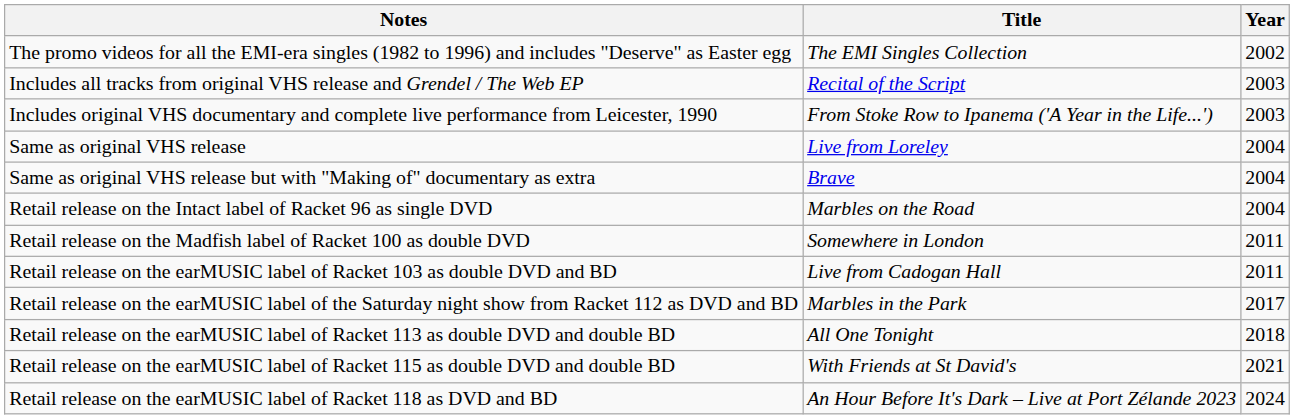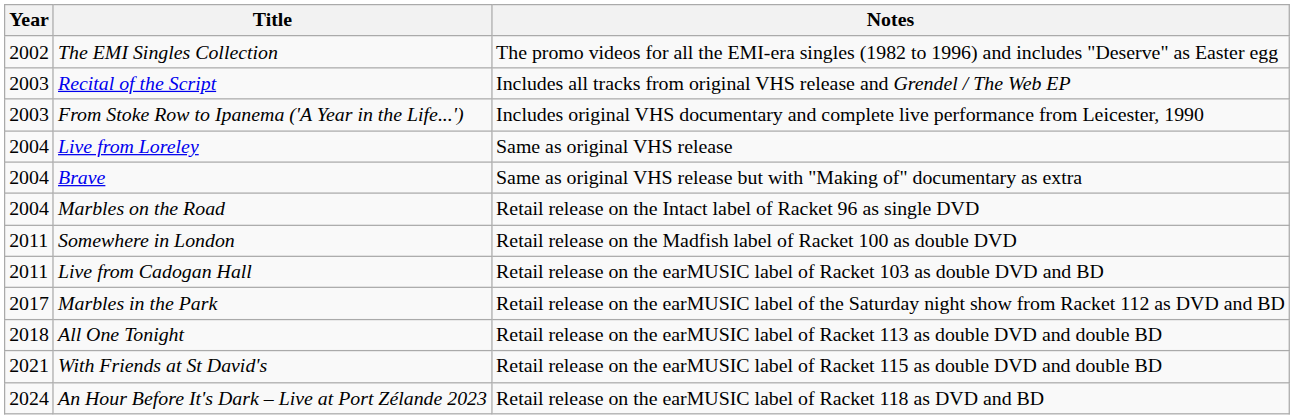 <table class="wikitable">
 <tr>
+<th>Year</th>
+<th>Title</th>
 <th>Notes</th>
-<th>Title</th>
-<th>Year</th>
 </tr>
 <tr>
+<td>2002</td>
+<td><em>The EMI Singles Collection</em></td>
 <td>The promo videos for all the EMI-era singles (1982 to 1996) and includes "Deserve" as Easter egg</td>
-<td><em>The EMI Singles Collection</em></td>
-<td>2002</td>
 </tr>
 <tr>
+<td>2003</td>
+<td><em><a href='#'>Recital of the Script</a></em></td>
 <td>Includes all tracks from original VHS release and <em>Grendel / The Web EP</em></td>
-<td><em><a href='#'>Recital of the Script</a></em></td>
-<td>2003</td>
 </tr>
 <tr>
+<td>2003</td>
+<td><em>From Stoke Row to Ipanema ('A Year in the Life...')</em></td>
 <td>Includes original VHS documentary and complete live performance from Leicester, 1990</td>
-<td><em>From Stoke Row to Ipanema ('A Year in the Life...')</em></td>
-<td>2003</td>
 </tr>
 <tr>
+<td>2004</td>
+<td><em><a href='#'>Live from Loreley</a></em></td>
 <td>Same as original VHS release</td>
-<td><em><a href='#'>Live from Loreley</a></em></td>
-<td>2004</td>
 </tr>
 <tr>
+<td>2004</td>
+<td><em><a href='#'>Brave</a></em></td>
 <td>Same as original VHS release but with "Making of" documentary as extra</td>
-<td><em><a href='#'>Brave</a></em></td>
-<td>2004</td>
 </tr>
 <tr>
+<td>2004</td>
+<td><em>Marbles on the Road</em></td>
 <td>Retail release on the Intact label of Racket 96 as single DVD</td>
-<td><em>Marbles on the Road</em></td>
-<td>2004</td>
 </tr>
 <tr>
+<td>2011</td>
+<td><em>Somewhere in London</em></td>
 <td>Retail release on the Madfish label of Racket 100 as double DVD</td>
-<td><em>Somewhere in London</em></td>
-<td>2011</td>
 </tr>
 <tr>
+<td>2011</td>
+<td><em>Live from Cadogan Hall</em></td>
 <td>Retail release on the earMUSIC label of Racket 103 as double DVD and BD</td>
-<td><em>Live from Cadogan Hall</em></td>
-<td>2011</td>
 </tr>
 <tr>
+<td>2017</td>
+<td><em>Marbles in the Park</em></td>
 <td>Retail release on the earMUSIC label of the Saturday night show from Racket 112 as DVD and BD</td>
-<td><em>Marbles in the Park</em></td>
-<td>2017</td>
 </tr>
 <tr>
+<td>2018</td>
+<td><em>All One Tonight</em></td>
 <td>Retail release on the earMUSIC label of Racket 113 as double DVD and double BD</td>
-<td><em>All One Tonight</em></td>
-<td>2018</td>
 </tr>
 <tr>
+<td>2021</td>
+<td><em>With Friends at St David's</em></td>
 <td>Retail release on the earMUSIC label of Racket 115 as double DVD and double BD</td>
-<td><em>With Friends at St David's</em></td>
-<td>2021</td>
 </tr>
 <tr>
+<td>2024</td>
+<td><em>An Hour Before It's Dark – Live at Port Zélande 2023</em></td>
 <td>Retail release on the earMUSIC label of Racket 118 as DVD and BD</td>
-<td><em>An Hour Before It's Dark – Live at Port Zélande 2023</em></td>
-<td>2024</td>
 </tr>
 </table>
